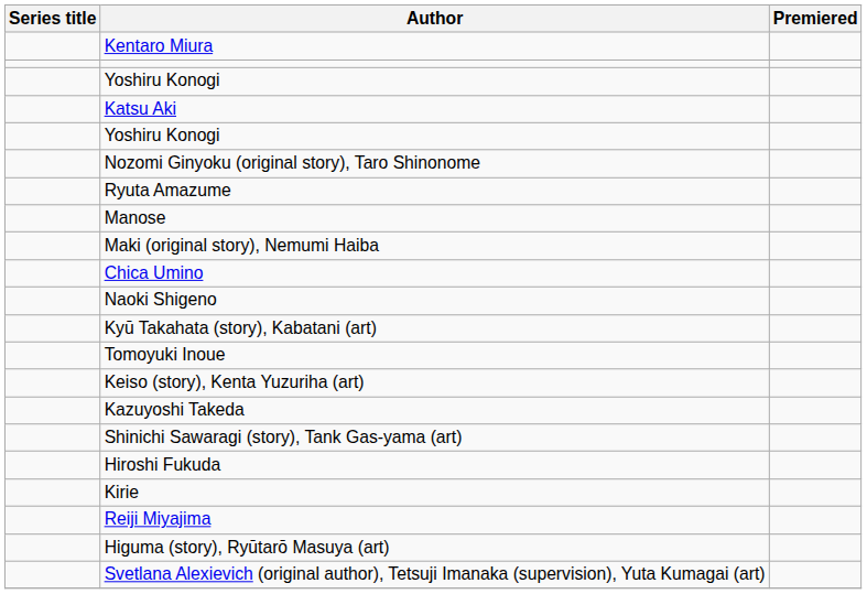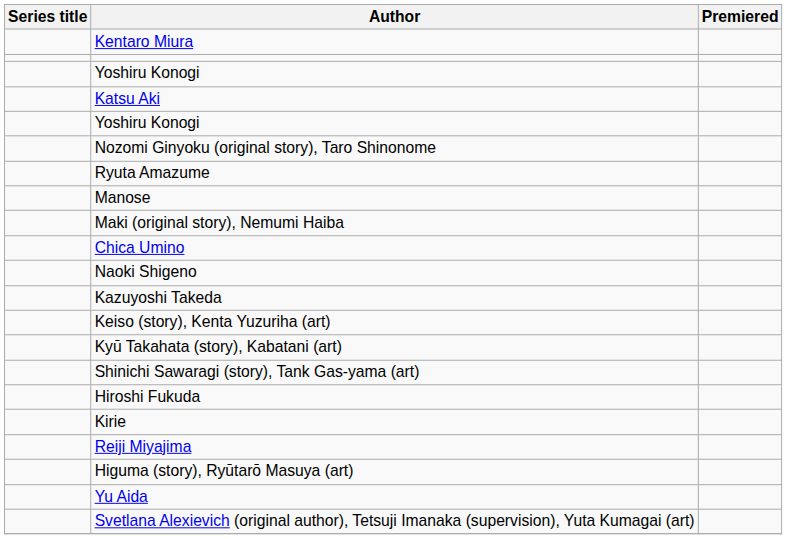 <table class="wikitable sortable">
 <tr>
 <th>Series title</th>
 <th>Author</th>
 <th>Premiered</th>
 </tr>
 <tr>
 <td></td>
 <td><a href='#'>Kentaro Miura</a></td>
 <td></td>
 </tr>
 <tr>
 <td></td>
 <td></td>
 <td></td>
 </tr>
 <tr>
 <td></td>
 <td>Yoshiru Konogi</td>
 <td></td>
 </tr>
 <tr>
 <td></td>
 <td><a href='#'>Katsu Aki</a></td>
 <td></td>
 </tr>
 <tr>
 <td></td>
 <td>Yoshiru Konogi</td>
 <td></td>
 </tr>
 <tr>
 <td></td>
 <td>Nozomi Ginyoku (original story), Taro Shinonome</td>
 <td></td>
 </tr>
 <tr>
 <td></td>
 <td>Ryuta Amazume</td>
 <td></td>
 </tr>
 <tr>
 <td></td>
 <td>Manose</td>
 <td></td>
 </tr>
 <tr>
 <td></td>
 <td>Maki (original story), Nemumi Haiba</td>
 <td></td>
 </tr>
 <tr>
 <td></td>
 <td><a href='#'>Chica Umino</a></td>
 <td></td>
 </tr>
 <tr>
 <td></td>
 <td>Naoki Shigeno</td>
 <td></td>
 </tr>
 <tr>
 <td></td>
-<td>Kyū Takahata (story), Kabatani (art)</td>
-<td></td>
-</tr>
-<tr>
-<td></td>
-<td>Tomoyuki Inoue</td>
+<td>Kazuyoshi Takeda</td>
 <td></td>
 </tr>
 <tr>
 <td></td>
 <td>Keiso (story), Kenta Yuzuriha (art)</td>
 <td></td>
 </tr>
 <tr>
 <td></td>
-<td>Kazuyoshi Takeda</td>
+<td>Kyū Takahata (story), Kabatani (art)</td>
 <td></td>
 </tr>
 <tr>
 <td></td>
 <td>Shinichi Sawaragi (story), Tank Gas-yama (art)</td>
 <td></td>
 </tr>
 <tr>
 <td></td>
 <td>Hiroshi Fukuda</td>
 <td></td>
 </tr>
 <tr>
 <td></td>
 <td>Kirie</td>
 <td></td>
 </tr>
 <tr>
 <td></td>
 <td><a href='#'>Reiji Miyajima</a></td>
 <td></td>
 </tr>
 <tr>
 <td></td>
 <td>Higuma (story), Ryūtarō Masuya (art)</td>
 <td></td>
 </tr>
 <tr>
 <td></td>
+<td><a href='#'>Yu Aida</a></td>
+<td></td>
+</tr>
+<tr>
+<td></td>
 <td><a href='#'>Svetlana Alexievich</a> (original author), Tetsuji Imanaka (supervision), Yuta Kumagai (art)</td>
 <td></td>
 </tr>
 <tr>
 </tr>
 </table>
